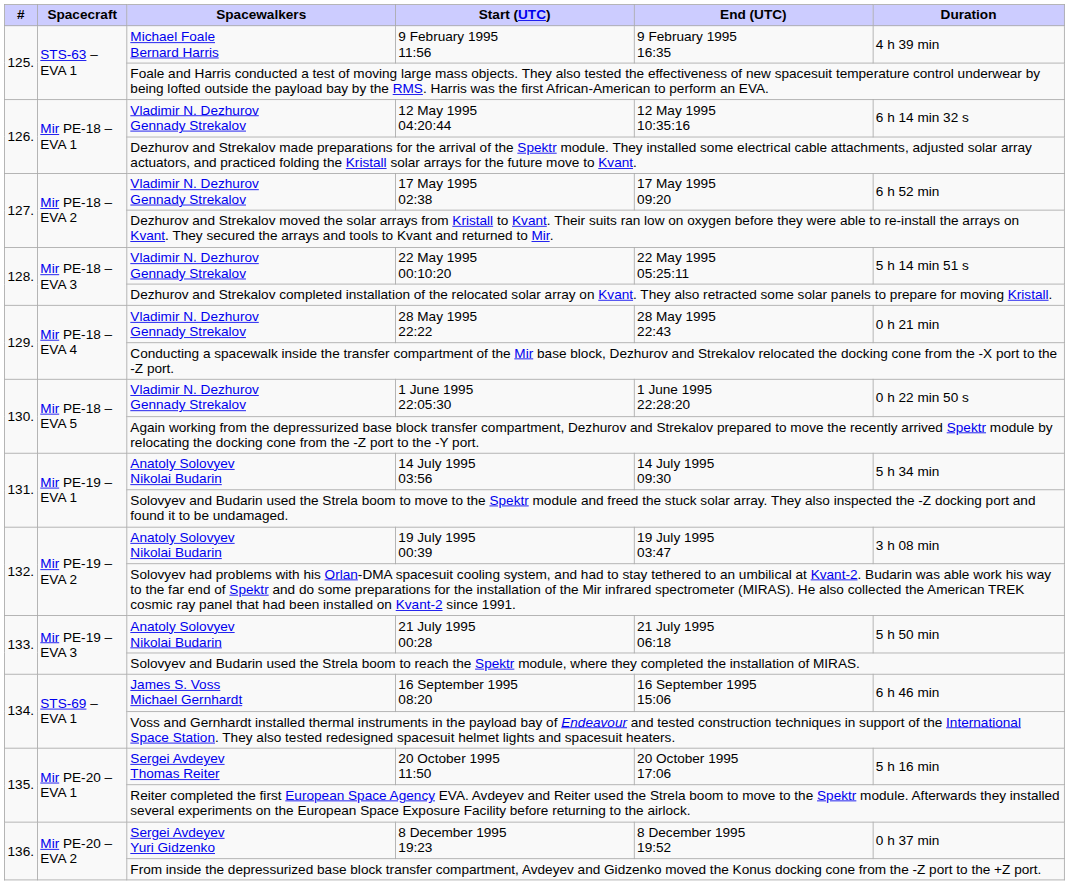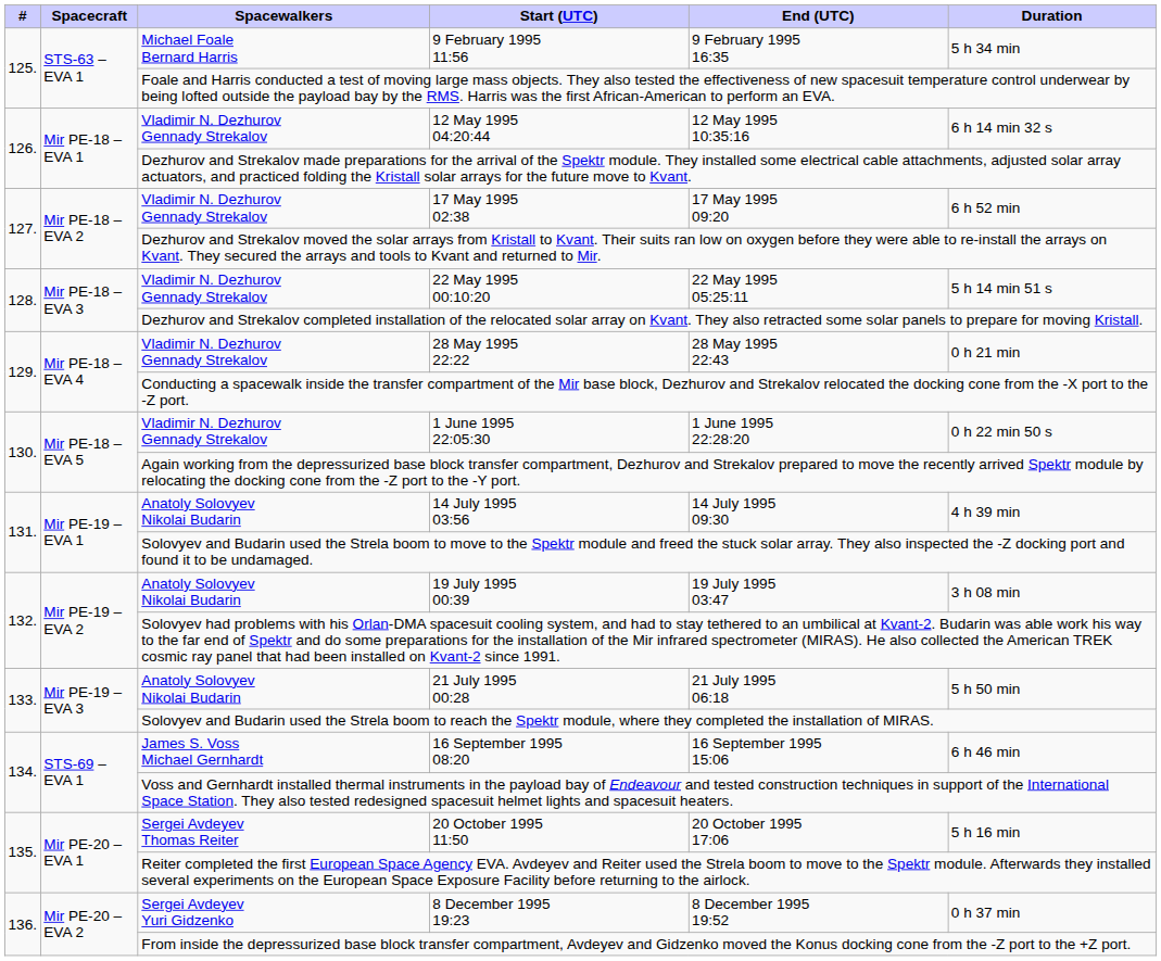 <table class="wikitable sticky-header">
 <tr>
 <th style="background:#ccf;">#</th>
 <th style="background:#ccf;">Spacecraft</th>
 <th style="background:#ccf;">Spacewalkers</th>
 <th style="background:#ccf;">Start (<a href='#'>UTC</a>)</th>
 <th style="background:#ccf;">End (UTC)</th>
 <th style="background:#ccf;">Duration</th>
 </tr>
 <tr>
 <td rowspan=2>125.</td>
 <td rowspan=2><a href='#'>STS-63</a> – EVA 1</td>
 <td> <a href='#'>Michael Foale</a><br> <a href='#'>Bernard Harris</a></td>
 <td>9 February 1995<br>11:56</td>
 <td>9 February 1995<br>16:35</td>
-<td>4 h 39 min</td>
+<td>5 h 34 min</td>
 </tr>
 <tr>
 <td colspan=4>Foale and Harris conducted a test of moving large mass objects. They also tested the effectiveness of new spacesuit temperature control underwear by being lofted outside the payload bay by the <a href='#'>RMS</a>. Harris was the first African-American to perform an EVA.</td>
 </tr>
 <tr>
 <td rowspan=2>126.</td>
 <td rowspan=2><a href='#'>Mir</a> PE-18 – EVA 1</td>
 <td> <a href='#'>Vladimir N. Dezhurov</a><br> <a href='#'>Gennady Strekalov</a></td>
 <td>12 May 1995<br>04:20:44</td>
 <td>12 May 1995<br>10:35:16</td>
 <td>6 h 14 min 32 s</td>
 </tr>
 <tr>
 <td colspan=4>Dezhurov and Strekalov made preparations for the arrival of the <a href='#'>Spektr</a> module. They installed some electrical cable attachments, adjusted solar array actuators, and practiced folding the <a href='#'>Kristall</a> solar arrays for the future move to <a href='#'>Kvant</a>.</td>
 </tr>
 <tr>
 <td rowspan=2>127.</td>
 <td rowspan=2><a href='#'>Mir</a> PE-18 – EVA 2</td>
 <td> <a href='#'>Vladimir N. Dezhurov</a><br> <a href='#'>Gennady Strekalov</a></td>
 <td>17 May 1995<br>02:38</td>
 <td>17 May 1995<br>09:20</td>
 <td>6 h 52 min</td>
 </tr>
 <tr>
 <td colspan=4>Dezhurov and Strekalov moved the solar arrays from <a href='#'>Kristall</a> to <a href='#'>Kvant</a>. Their suits ran low on oxygen before they were able to re-install the arrays on <a href='#'>Kvant</a>. They secured the arrays and tools to Kvant and returned to <a href='#'>Mir</a>.</td>
 </tr>
 <tr>
 <td rowspan=2>128.</td>
 <td rowspan=2><a href='#'>Mir</a> PE-18 – EVA 3</td>
 <td> <a href='#'>Vladimir N. Dezhurov</a><br> <a href='#'>Gennady Strekalov</a></td>
 <td>22 May 1995<br>00:10:20</td>
 <td>22 May 1995<br>05:25:11</td>
 <td>5 h 14 min 51 s</td>
 </tr>
 <tr>
 <td colspan=4>Dezhurov and Strekalov completed installation of the relocated solar array on <a href='#'>Kvant</a>. They also retracted some solar panels to prepare for moving <a href='#'>Kristall</a>.</td>
 </tr>
 <tr>
 <td rowspan=2>129.</td>
 <td rowspan=2><a href='#'>Mir</a> PE-18 – EVA 4</td>
 <td> <a href='#'>Vladimir N. Dezhurov</a><br> <a href='#'>Gennady Strekalov</a></td>
 <td>28 May 1995<br>22:22</td>
 <td>28 May 1995<br>22:43</td>
 <td>0 h 21 min</td>
 </tr>
 <tr>
 <td colspan=4>Conducting a spacewalk inside the transfer compartment of the <a href='#'>Mir</a> base block, Dezhurov and Strekalov relocated the docking cone from the -X port to the -Z port.</td>
 </tr>
 <tr>
 <td rowspan=2>130.</td>
 <td rowspan=2><a href='#'>Mir</a> PE-18 – EVA 5</td>
 <td> <a href='#'>Vladimir N. Dezhurov</a><br> <a href='#'>Gennady Strekalov</a></td>
 <td>1 June 1995<br>22:05:30</td>
 <td>1 June 1995<br>22:28:20</td>
 <td>0 h 22 min 50 s</td>
 </tr>
 <tr>
 <td colspan=4>Again working from the depressurized base block transfer compartment, Dezhurov and Strekalov prepared to move the recently arrived <a href='#'>Spektr</a> module by relocating the docking cone from the -Z port to the -Y port.</td>
 </tr>
 <tr>
 <td rowspan=2>131.</td>
 <td rowspan=2><a href='#'>Mir</a> PE-19 – EVA 1</td>
 <td> <a href='#'>Anatoly Solovyev</a><br> <a href='#'>Nikolai Budarin</a></td>
 <td>14 July 1995<br>03:56</td>
 <td>14 July 1995<br>09:30</td>
-<td>5 h 34 min</td>
+<td>4 h 39 min</td>
 </tr>
 <tr>
 <td colspan=4>Solovyev and Budarin used the Strela boom to move to the <a href='#'>Spektr</a> module and freed the stuck solar array. They also inspected the -Z docking port and found it to be undamaged.</td>
 </tr>
 <tr>
 <td rowspan=2>132.</td>
 <td rowspan=2><a href='#'>Mir</a> PE-19 – EVA 2</td>
 <td> <a href='#'>Anatoly Solovyev</a><br> <a href='#'>Nikolai Budarin</a></td>
 <td>19 July 1995<br>00:39</td>
 <td>19 July 1995<br>03:47</td>
 <td>3 h 08 min</td>
 </tr>
 <tr>
 <td colspan=4>Solovyev had problems with his <a href='#'>Orlan</a>-DMA spacesuit cooling system, and had to stay tethered to an umbilical at <a href='#'>Kvant-2</a>. Budarin was able work his way to the far end of <a href='#'>Spektr</a> and do some preparations for the installation of the Mir infrared spectrometer (MIRAS). He also collected the American TREK cosmic ray panel that had been installed on <a href='#'>Kvant-2</a> since 1991.</td>
 </tr>
 <tr>
 <td rowspan=2>133.</td>
 <td rowspan=2><a href='#'>Mir</a> PE-19 – EVA 3</td>
 <td> <a href='#'>Anatoly Solovyev</a><br> <a href='#'>Nikolai Budarin</a></td>
 <td>21 July 1995<br>00:28</td>
 <td>21 July 1995<br>06:18</td>
 <td>5 h 50 min</td>
 </tr>
 <tr>
 <td colspan=4>Solovyev and Budarin used the Strela boom to reach the <a href='#'>Spektr</a> module, where they completed the installation of MIRAS.</td>
 </tr>
 <tr>
 <td rowspan=2>134.</td>
 <td rowspan=2><a href='#'>STS-69</a> – EVA 1</td>
 <td> <a href='#'>James S. Voss</a><br> <a href='#'>Michael Gernhardt</a></td>
 <td>16 September 1995<br>08:20</td>
 <td>16 September 1995<br>15:06</td>
 <td>6 h 46 min</td>
 </tr>
 <tr>
 <td colspan=4>Voss and Gernhardt installed thermal instruments in the payload bay of <a href='#'><em>Endeavour</em></a> and tested construction techniques in support of the <a href='#'>International Space Station</a>. They also tested redesigned spacesuit helmet lights and spacesuit heaters.</td>
 </tr>
 <tr>
 <td rowspan=2>135.</td>
 <td rowspan=2><a href='#'>Mir</a> PE-20 – EVA 1</td>
 <td> <a href='#'>Sergei Avdeyev</a><br> <a href='#'>Thomas Reiter</a></td>
 <td>20 October 1995<br>11:50</td>
 <td>20 October 1995<br>17:06</td>
 <td>5 h 16 min</td>
 </tr>
 <tr>
 <td colspan=4>Reiter completed the first <a href='#'>European Space Agency</a> EVA. Avdeyev and Reiter used the Strela boom to move to the <a href='#'>Spektr</a> module. Afterwards they installed several experiments on the European Space Exposure Facility before returning to the airlock.</td>
 </tr>
 <tr>
 <td rowspan=2>136.</td>
 <td rowspan=2><a href='#'>Mir</a> PE-20 – EVA 2</td>
 <td> <a href='#'>Sergei Avdeyev</a><br> <a href='#'>Yuri Gidzenko</a></td>
 <td>8 December 1995<br>19:23</td>
 <td>8 December 1995<br>19:52</td>
 <td>0 h 37 min</td>
 </tr>
 <tr>
 <td colspan=4>From inside the depressurized base block transfer compartment, Avdeyev and Gidzenko moved the Konus docking cone from the -Z port to the +Z port.</td>
 </tr>
 </table>
